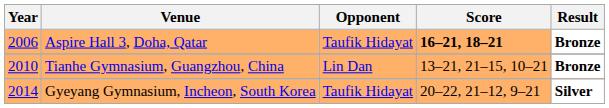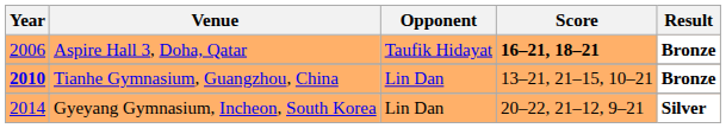 <table class="sortable wikitable" style="font-size: 95%">
 <tr>
 <th>Year</th>
 <th>Venue</th>
 <th>Opponent</th>
 <th>Score</th>
 <th>Result</th>
 </tr>
 <tr style="background:#FFB069">
 <td align="center"><a href='#'>2006</a></td>
 <td align="left"><a href='#'>Aspire Hall 3</a>, <a href='#'>Doha, Qatar</a></td>
 <td align="left"> <a href='#'>Taufik Hidayat</a></td>
 <td align="left"><strong>16–21, 18–21</strong></td>
 <td style="text-align:left; background:white"> <strong>Bronze</strong></td>
 </tr>
 <tr>
 </tr>
 <tr style="background:#FFB069">
-<td align="center"><a href='#'>2010</a></td>
+<td align="center"><strong><a href='#'>2010</a></strong></td>
 <td align="left"><a href='#'>Tianhe Gymnasium</a>, <a href='#'>Guangzhou</a>, <a href='#'>China</a></td>
 <td align="left"> <a href='#'>Lin Dan</a></td>
 <td align="left">13–21, 21–15, 10–21</td>
 <td style="text-align:left; background:white"> <strong>Bronze</strong></td>
 </tr>
 <tr>
 </tr>
 <tr style="background:#FFB069">
 <td align="center"><a href='#'>2014</a></td>
 <td align="left">Gyeyang Gymnasium, <a href='#'>Incheon</a>, <a href='#'>South Korea</a></td>
-<td align="left"> <a href='#'>Taufik Hidayat</a></td>
+<td align="left"> Lin Dan</td>
 <td align="left">20–22, 21–12, 9–21</td>
 <td style="text-align:left; background:white"> <strong>Silver</strong></td>
 </tr>
 </table>
